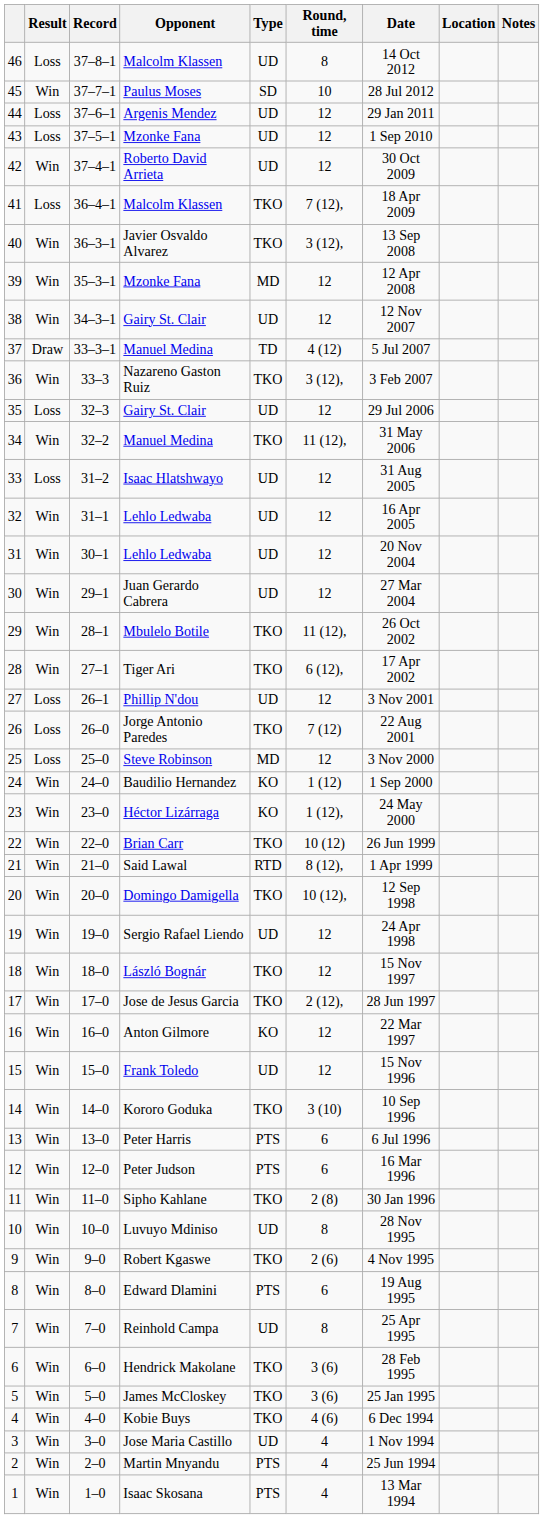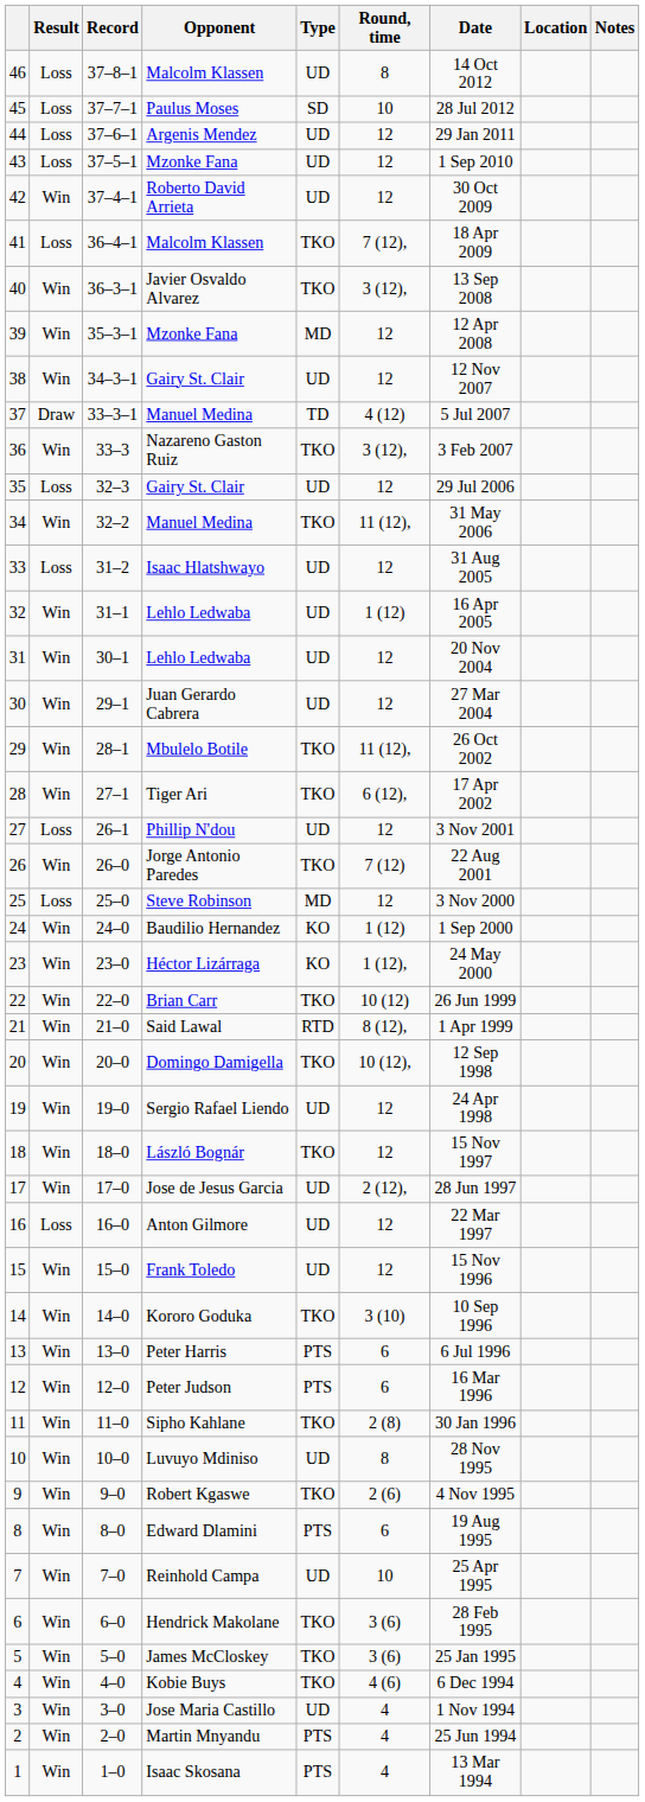 <table class=wikitable style=text-align:center>
 <tr>
 <th></th>
 <th>Result</th>
 <th>Record</th>
 <th>Opponent</th>
 <th>Type</th>
 <th>Round, time</th>
 <th>Date</th>
 <th>Location</th>
 <th>Notes</th>
 </tr>
 <tr>
 <td>46</td>
 <td>Loss</td>
 <td>37–8–1</td>
 <td align=left><a href='#'>Malcolm Klassen</a></td>
 <td>UD</td>
 <td>8</td>
 <td>14 Oct 2012</td>
 <td align=left></td>
 <td align=left></td>
 </tr>
 <tr>
 <td>45</td>
-<td>Win</td>
+<td>Loss</td>
 <td>37–7–1</td>
 <td align=left><a href='#'>Paulus Moses</a></td>
 <td>SD</td>
 <td>10</td>
 <td>28 Jul 2012</td>
 <td align=left></td>
 <td align=left></td>
 </tr>
 <tr>
 <td>44</td>
 <td>Loss</td>
 <td>37–6–1</td>
 <td align=left><a href='#'>Argenis Mendez</a></td>
 <td>UD</td>
 <td>12</td>
 <td>29 Jan 2011</td>
 <td align=left></td>
 <td align=left></td>
 </tr>
 <tr>
 <td>43</td>
 <td>Loss</td>
 <td>37–5–1</td>
 <td align=left><a href='#'>Mzonke Fana</a></td>
 <td>UD</td>
 <td>12</td>
 <td>1 Sep 2010</td>
 <td align=left></td>
 <td align=left></td>
 </tr>
 <tr>
 <td>42</td>
 <td>Win</td>
 <td>37–4–1</td>
 <td align=left><a href='#'>Roberto David Arrieta</a></td>
 <td>UD</td>
 <td>12</td>
 <td>30 Oct 2009</td>
 <td align=left></td>
 <td align=left></td>
 </tr>
 <tr>
 <td>41</td>
 <td>Loss</td>
 <td>36–4–1</td>
 <td align=left><a href='#'>Malcolm Klassen</a></td>
 <td>TKO</td>
 <td>7 (12), </td>
 <td>18 Apr 2009</td>
 <td align=left></td>
 <td align=left></td>
 </tr>
 <tr>
 <td>40</td>
 <td>Win</td>
 <td>36–3–1</td>
 <td align=left>Javier Osvaldo Alvarez</td>
 <td>TKO</td>
 <td>3 (12), </td>
 <td>13 Sep 2008</td>
 <td align=left></td>
 <td align=left></td>
 </tr>
 <tr>
 <td>39</td>
 <td>Win</td>
 <td>35–3–1</td>
 <td align=left><a href='#'>Mzonke Fana</a></td>
 <td>MD</td>
 <td>12</td>
 <td>12 Apr 2008</td>
 <td align=left></td>
 <td align=left></td>
 </tr>
 <tr>
 <td>38</td>
 <td>Win</td>
 <td>34–3–1</td>
 <td align=left><a href='#'>Gairy St. Clair</a></td>
 <td>UD</td>
 <td>12</td>
 <td>12 Nov 2007</td>
 <td align=left></td>
 <td align=left></td>
 </tr>
 <tr>
 <td>37</td>
 <td>Draw</td>
 <td>33–3–1</td>
 <td align=left><a href='#'>Manuel Medina</a></td>
 <td>TD</td>
 <td>4 (12)</td>
 <td>5 Jul 2007</td>
 <td align=left></td>
 <td align=left></td>
 </tr>
 <tr>
 <td>36</td>
 <td>Win</td>
 <td>33–3</td>
 <td align=left>Nazareno Gaston Ruiz</td>
 <td>TKO</td>
 <td>3 (12), </td>
 <td>3 Feb 2007</td>
 <td align=left></td>
 <td align=left></td>
 </tr>
 <tr>
 <td>35</td>
 <td>Loss</td>
 <td>32–3</td>
 <td align=left><a href='#'>Gairy St. Clair</a></td>
 <td>UD</td>
 <td>12</td>
 <td>29 Jul 2006</td>
 <td align=left></td>
 <td align=left></td>
 </tr>
 <tr>
 <td>34</td>
 <td>Win</td>
 <td>32–2</td>
 <td align=left><a href='#'>Manuel Medina</a></td>
 <td>TKO</td>
 <td>11 (12), </td>
 <td>31 May 2006</td>
 <td align=left></td>
 <td align=left></td>
 </tr>
 <tr>
 <td>33</td>
 <td>Loss</td>
 <td>31–2</td>
 <td align=left><a href='#'>Isaac Hlatshwayo</a></td>
 <td>UD</td>
 <td>12</td>
 <td>31 Aug 2005</td>
 <td align=left></td>
 <td align=left></td>
 </tr>
 <tr>
 <td>32</td>
 <td>Win</td>
 <td>31–1</td>
 <td align=left><a href='#'>Lehlo Ledwaba</a></td>
 <td>UD</td>
-<td>12</td>
+<td>1 (12)</td>
 <td>16 Apr 2005</td>
 <td align=left></td>
 <td align=left></td>
 </tr>
 <tr>
 <td>31</td>
 <td>Win</td>
 <td>30–1</td>
 <td align=left><a href='#'>Lehlo Ledwaba</a></td>
 <td>UD</td>
 <td>12</td>
 <td>20 Nov 2004</td>
 <td align=left></td>
 <td align=left></td>
 </tr>
 <tr>
 <td>30</td>
 <td>Win</td>
 <td>29–1</td>
 <td align=left>Juan Gerardo Cabrera</td>
 <td>UD</td>
 <td>12</td>
 <td>27 Mar 2004</td>
 <td align=left></td>
 <td align=left></td>
 </tr>
 <tr>
 <td>29</td>
 <td>Win</td>
 <td>28–1</td>
 <td align=left><a href='#'>Mbulelo Botile</a></td>
 <td>TKO</td>
 <td>11 (12), </td>
 <td>26 Oct 2002</td>
 <td align=left></td>
 <td align=left></td>
 </tr>
 <tr>
 <td>28</td>
 <td>Win</td>
 <td>27–1</td>
 <td align=left>Tiger Ari</td>
 <td>TKO</td>
 <td>6 (12), </td>
 <td>17 Apr 2002</td>
 <td align=left></td>
 <td align=left></td>
 </tr>
 <tr>
 <td>27</td>
 <td>Loss</td>
 <td>26–1</td>
 <td align=left><a href='#'>Phillip N'dou</a></td>
 <td>UD</td>
 <td>12</td>
 <td>3 Nov 2001</td>
 <td align=left></td>
 <td align=left></td>
 </tr>
 <tr>
 <td>26</td>
-<td>Loss</td>
+<td>Win</td>
 <td>26–0</td>
 <td align=left>Jorge Antonio Paredes</td>
 <td>TKO</td>
 <td>7 (12)</td>
 <td>22 Aug 2001</td>
 <td align=left></td>
 <td align=left></td>
 </tr>
 <tr>
 <td>25</td>
 <td>Loss</td>
 <td>25–0</td>
 <td align=left><a href='#'>Steve Robinson</a></td>
 <td>MD</td>
 <td>12</td>
 <td>3 Nov 2000</td>
 <td align=left></td>
 <td align=left></td>
 </tr>
 <tr>
 <td>24</td>
 <td>Win</td>
 <td>24–0</td>
 <td align=left>Baudilio Hernandez</td>
 <td>KO</td>
 <td>1 (12)</td>
 <td>1 Sep 2000</td>
 <td align=left></td>
 <td align=left></td>
 </tr>
 <tr>
 <td>23</td>
 <td>Win</td>
 <td>23–0</td>
 <td align=left><a href='#'>Héctor Lizárraga</a></td>
 <td>KO</td>
 <td>1 (12), </td>
 <td>24 May 2000</td>
 <td align=left></td>
 <td align=left></td>
 </tr>
 <tr>
 <td>22</td>
 <td>Win</td>
 <td>22–0</td>
 <td align=left><a href='#'>Brian Carr</a></td>
 <td>TKO</td>
 <td>10 (12)</td>
 <td>26 Jun 1999</td>
 <td align=left></td>
 <td align=left></td>
 </tr>
 <tr>
 <td>21</td>
 <td>Win</td>
 <td>21–0</td>
 <td align=left>Said Lawal</td>
 <td>RTD</td>
 <td>8 (12), </td>
 <td>1 Apr 1999</td>
 <td align=left></td>
 <td align=left></td>
 </tr>
 <tr>
 <td>20</td>
 <td>Win</td>
 <td>20–0</td>
 <td align=left><a href='#'>Domingo Damigella</a></td>
 <td>TKO</td>
 <td>10 (12), </td>
 <td>12 Sep 1998</td>
 <td align=left></td>
 <td align=left></td>
 </tr>
 <tr>
 <td>19</td>
 <td>Win</td>
 <td>19–0</td>
 <td align=left>Sergio Rafael Liendo</td>
 <td>UD</td>
 <td>12</td>
 <td>24 Apr 1998</td>
 <td align=left></td>
 <td align=left></td>
 </tr>
 <tr>
 <td>18</td>
 <td>Win</td>
 <td>18–0</td>
 <td align=left><a href='#'>László Bognár</a></td>
 <td>TKO</td>
 <td>12</td>
 <td>15 Nov 1997</td>
 <td align=left></td>
 <td align=left></td>
 </tr>
 <tr>
 <td>17</td>
 <td>Win</td>
 <td>17–0</td>
 <td align=left>Jose de Jesus Garcia</td>
-<td>TKO</td>
+<td>UD</td>
 <td>2 (12), </td>
 <td>28 Jun 1997</td>
 <td align=left></td>
 <td align=left></td>
 </tr>
 <tr>
 <td>16</td>
-<td>Win</td>
+<td>Loss</td>
 <td>16–0</td>
 <td align=left>Anton Gilmore</td>
-<td>KO</td>
+<td>UD</td>
 <td>12</td>
 <td>22 Mar 1997</td>
 <td align=left></td>
 <td align=left></td>
 </tr>
 <tr>
 <td>15</td>
 <td>Win</td>
 <td>15–0</td>
 <td align=left><a href='#'>Frank Toledo</a></td>
 <td>UD</td>
 <td>12</td>
 <td>15 Nov 1996</td>
 <td align=left></td>
 <td align=left></td>
 </tr>
 <tr>
 <td>14</td>
 <td>Win</td>
 <td>14–0</td>
 <td align=left>Kororo Goduka</td>
 <td>TKO</td>
 <td>3 (10)</td>
 <td>10 Sep 1996</td>
 <td align=left></td>
 <td align=left></td>
 </tr>
 <tr>
 <td>13</td>
 <td>Win</td>
 <td>13–0</td>
 <td align=left>Peter Harris</td>
 <td>PTS</td>
 <td>6</td>
 <td>6 Jul 1996</td>
 <td align=left></td>
 <td align=left></td>
 </tr>
 <tr>
 <td>12</td>
 <td>Win</td>
 <td>12–0</td>
 <td align=left>Peter Judson</td>
 <td>PTS</td>
 <td>6</td>
 <td>16 Mar 1996</td>
 <td align=left></td>
 <td align=left></td>
 </tr>
 <tr>
 <td>11</td>
 <td>Win</td>
 <td>11–0</td>
 <td align=left>Sipho Kahlane</td>
 <td>TKO</td>
 <td>2 (8)</td>
 <td>30 Jan 1996</td>
 <td align=left></td>
 <td align=left></td>
 </tr>
 <tr>
 <td>10</td>
 <td>Win</td>
 <td>10–0</td>
 <td align=left>Luvuyo Mdiniso</td>
 <td>UD</td>
 <td>8</td>
 <td>28 Nov 1995</td>
 <td align=left></td>
 <td align=left></td>
 </tr>
 <tr>
 <td>9</td>
 <td>Win</td>
 <td>9–0</td>
 <td align=left>Robert Kgaswe</td>
 <td>TKO</td>
 <td>2 (6)</td>
 <td>4 Nov 1995</td>
 <td align=left></td>
 <td align=left></td>
 </tr>
 <tr>
 <td>8</td>
 <td>Win</td>
 <td>8–0</td>
 <td align=left>Edward Dlamini</td>
 <td>PTS</td>
 <td>6</td>
 <td>19 Aug 1995</td>
 <td align=left></td>
 <td align=left></td>
 </tr>
 <tr>
 <td>7</td>
 <td>Win</td>
 <td>7–0</td>
 <td align=left>Reinhold Campa</td>
 <td>UD</td>
-<td>8</td>
+<td>10</td>
 <td>25 Apr 1995</td>
 <td align=left></td>
 <td align=left></td>
 </tr>
 <tr>
 <td>6</td>
 <td>Win</td>
 <td>6–0</td>
 <td align=left>Hendrick Makolane</td>
 <td>TKO</td>
 <td>3 (6)</td>
 <td>28 Feb 1995</td>
 <td align=left></td>
 <td align=left></td>
 </tr>
 <tr>
 <td>5</td>
 <td>Win</td>
 <td>5–0</td>
 <td align=left>James McCloskey</td>
 <td>TKO</td>
 <td>3 (6)</td>
 <td>25 Jan 1995</td>
 <td align=left></td>
 <td align=left></td>
 </tr>
 <tr>
 <td>4</td>
 <td>Win</td>
 <td>4–0</td>
 <td align=left>Kobie Buys</td>
 <td>TKO</td>
 <td>4 (6)</td>
 <td>6 Dec 1994</td>
 <td align=left></td>
 <td align=left></td>
 </tr>
 <tr>
 <td>3</td>
 <td>Win</td>
 <td>3–0</td>
 <td align=left>Jose Maria Castillo</td>
 <td>UD</td>
 <td>4</td>
 <td>1 Nov 1994</td>
 <td align=left></td>
 <td align=left></td>
 </tr>
 <tr>
 <td>2</td>
 <td>Win</td>
 <td>2–0</td>
 <td align=left>Martin Mnyandu</td>
 <td>PTS</td>
 <td>4</td>
 <td>25 Jun 1994</td>
 <td align=left></td>
 <td align=left></td>
 </tr>
 <tr>
 <td>1</td>
 <td>Win</td>
 <td>1–0</td>
 <td align=left>Isaac Skosana</td>
 <td>PTS</td>
 <td>4</td>
 <td>13 Mar 1994</td>
 <td align=left></td>
 <td align=left></td>
 </tr>
 </table>
